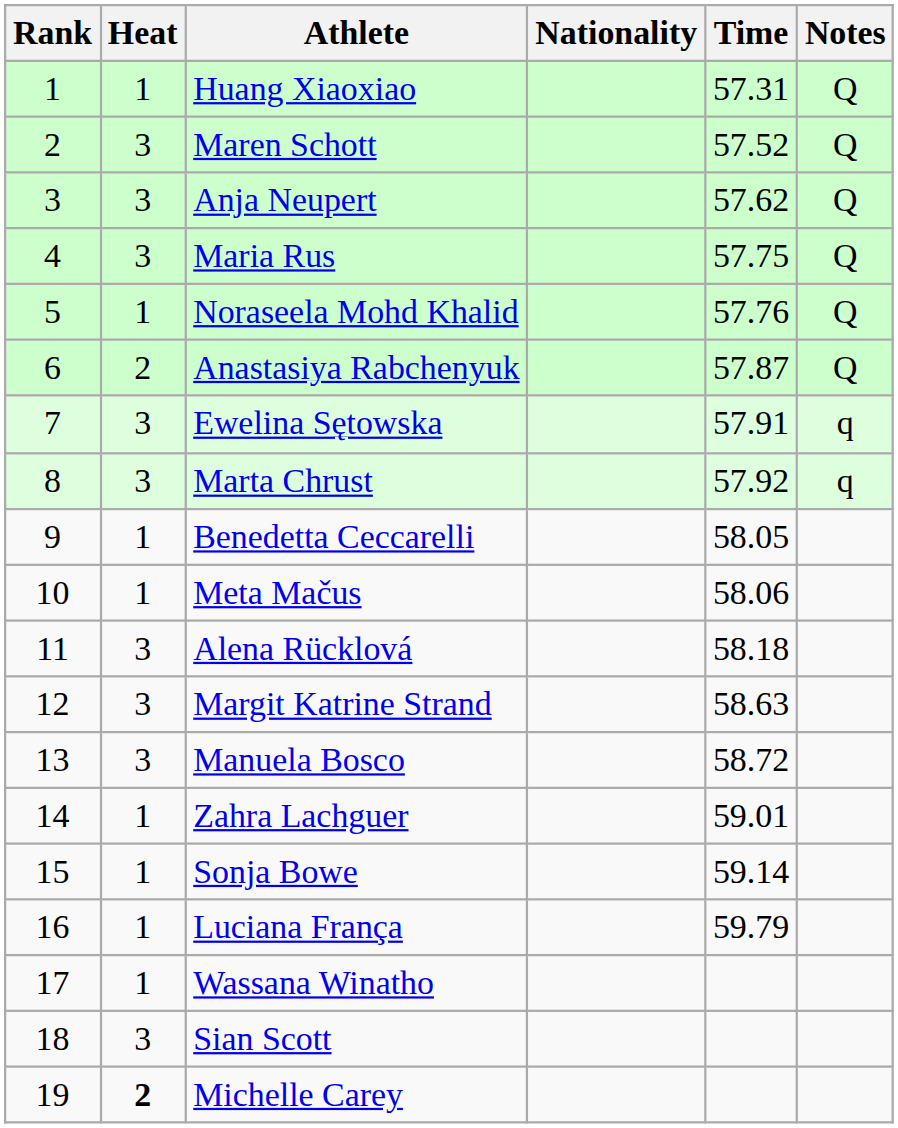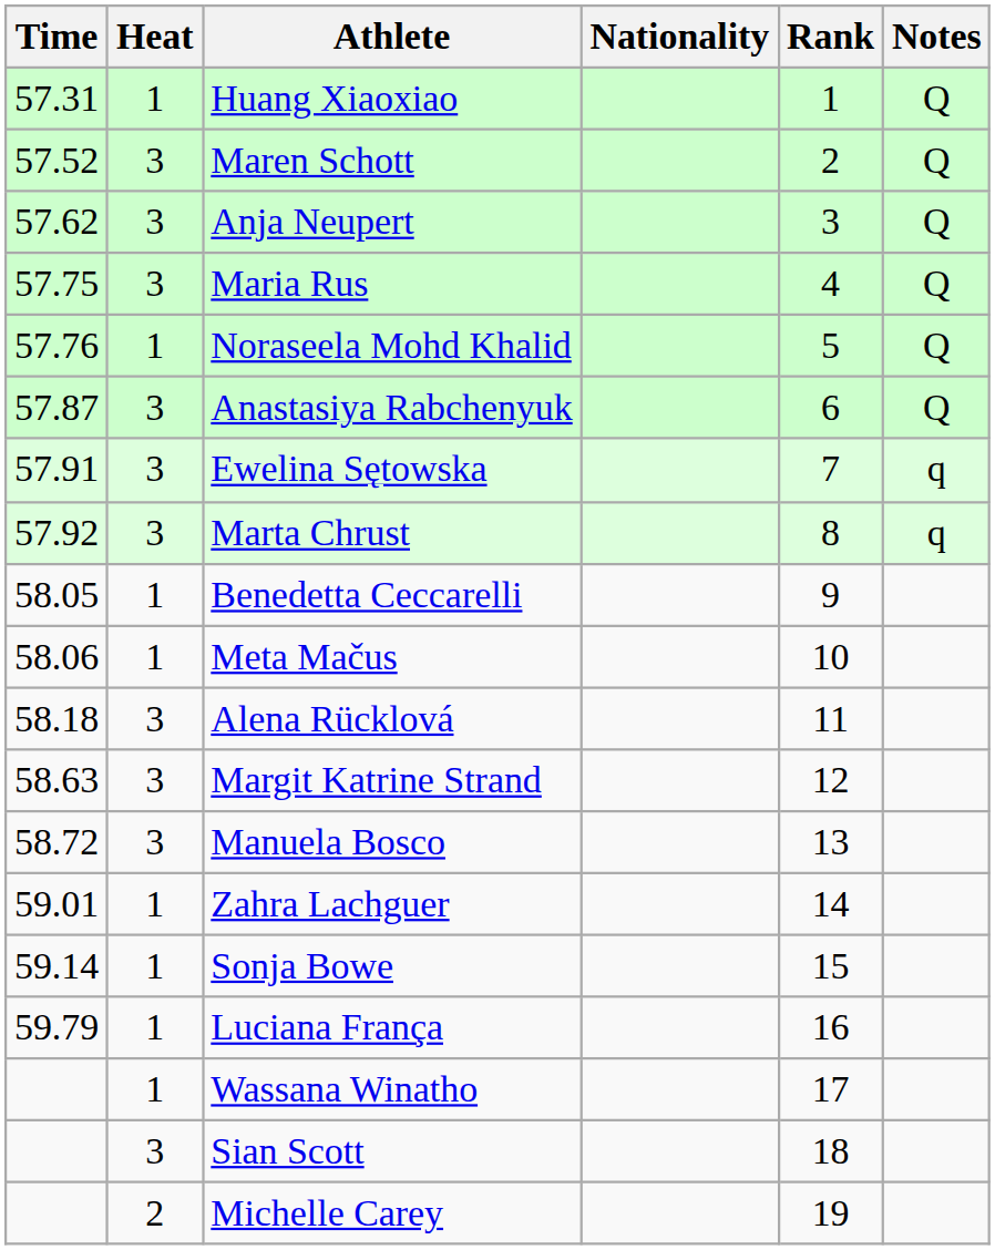 <table class="wikitable sortable" style="text-align:center;font-size:95%">
 <tr>
-<th>Rank</th>
+<th>Time</th>
 <th>Heat</th>
 <th>Athlete</th>
 <th>Nationality</th>
-<th>Time</th>
+<th>Rank</th>
 <th>Notes</th>
 </tr>
 <tr bgcolor=ccffcc>
-<td>1</td>
+<td>57.31</td>
 <td>1</td>
 <td align="left"><a href='#'>Huang Xiaoxiao</a></td>
 <td align=left></td>
-<td>57.31</td>
+<td>1</td>
 <td>Q</td>
 </tr>
 <tr bgcolor=ccffcc>
-<td>2</td>
+<td>57.52</td>
 <td>3</td>
 <td align="left"><a href='#'>Maren Schott</a></td>
 <td align=left></td>
-<td>57.52</td>
+<td>2</td>
 <td>Q</td>
 </tr>
 <tr bgcolor=ccffcc>
-<td>3</td>
+<td>57.62</td>
 <td>3</td>
 <td align="left"><a href='#'>Anja Neupert</a></td>
 <td align=left></td>
-<td>57.62</td>
+<td>3</td>
 <td>Q</td>
 </tr>
 <tr bgcolor=ccffcc>
-<td>4</td>
+<td>57.75</td>
 <td>3</td>
 <td align="left"><a href='#'>Maria Rus</a></td>
 <td align=left></td>
-<td>57.75</td>
+<td>4</td>
 <td>Q</td>
 </tr>
 <tr bgcolor=ccffcc>
-<td>5</td>
+<td>57.76</td>
 <td>1</td>
 <td align="left"><a href='#'>Noraseela Mohd Khalid</a></td>
 <td align=left></td>
-<td>57.76</td>
+<td>5</td>
 <td>Q</td>
 </tr>
 <tr bgcolor=ccffcc>
-<td>6</td>
-<td>2</td>
+<td>57.87</td>
+<td>3</td>
 <td align="left"><a href='#'>Anastasiya Rabchenyuk</a></td>
 <td align=left></td>
-<td>57.87</td>
+<td>6</td>
 <td>Q</td>
 </tr>
 <tr bgcolor=ddffdd>
-<td>7</td>
+<td>57.91</td>
 <td>3</td>
 <td align="left"><a href='#'>Ewelina Sętowska</a></td>
 <td align=left></td>
-<td>57.91</td>
+<td>7</td>
 <td>q</td>
 </tr>
 <tr bgcolor=ddffdd>
-<td>8</td>
+<td>57.92</td>
 <td>3</td>
 <td align="left"><a href='#'>Marta Chrust</a></td>
 <td align=left></td>
-<td>57.92</td>
+<td>8</td>
 <td>q</td>
 </tr>
 <tr>
-<td>9</td>
+<td>58.05</td>
 <td>1</td>
 <td align="left"><a href='#'>Benedetta Ceccarelli</a></td>
 <td align=left></td>
-<td>58.05</td>
+<td>9</td>
 <td></td>
 </tr>
 <tr>
-<td>10</td>
+<td>58.06</td>
 <td>1</td>
 <td align="left"><a href='#'>Meta Mačus</a></td>
 <td align=left></td>
-<td>58.06</td>
+<td>10</td>
 <td></td>
 </tr>
 <tr>
-<td>11</td>
+<td>58.18</td>
 <td>3</td>
 <td align="left"><a href='#'>Alena Rücklová</a></td>
 <td align=left></td>
-<td>58.18</td>
+<td>11</td>
 <td></td>
 </tr>
 <tr>
-<td>12</td>
+<td>58.63</td>
 <td>3</td>
 <td align="left"><a href='#'>Margit Katrine Strand</a></td>
 <td align=left></td>
-<td>58.63</td>
+<td>12</td>
 <td></td>
 </tr>
 <tr>
-<td>13</td>
+<td>58.72</td>
 <td>3</td>
 <td align="left"><a href='#'>Manuela Bosco</a></td>
 <td align=left></td>
-<td>58.72</td>
+<td>13</td>
 <td></td>
 </tr>
 <tr>
-<td>14</td>
+<td>59.01</td>
 <td>1</td>
 <td align="left"><a href='#'>Zahra Lachguer</a></td>
 <td align=left></td>
-<td>59.01</td>
+<td>14</td>
 <td></td>
 </tr>
 <tr>
-<td>15</td>
+<td>59.14</td>
 <td>1</td>
 <td align="left"><a href='#'>Sonja Bowe</a></td>
 <td align=left></td>
-<td>59.14</td>
+<td>15</td>
 <td></td>
 </tr>
 <tr>
-<td>16</td>
+<td>59.79</td>
 <td>1</td>
 <td align="left"><a href='#'>Luciana França</a></td>
 <td align=left></td>
-<td>59.79</td>
+<td>16</td>
 <td></td>
 </tr>
 <tr>
-<td>17</td>
+<td></td>
 <td>1</td>
 <td align="left"><a href='#'>Wassana Winatho</a></td>
 <td align=left></td>
-<td></td>
+<td>17</td>
 <td></td>
 </tr>
 <tr>
-<td>18</td>
+<td></td>
 <td>3</td>
 <td align="left"><a href='#'>Sian Scott</a></td>
 <td align=left></td>
-<td></td>
+<td>18</td>
 <td></td>
 </tr>
 <tr>
-<td>19</td>
-<td><strong>2</strong></td>
+<td></td>
+<td>2</td>
 <td align="left"><a href='#'>Michelle Carey</a></td>
 <td align=left></td>
-<td></td>
+<td>19</td>
 <td></td>
 </tr>
 </table>
